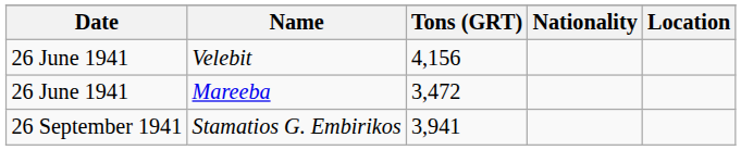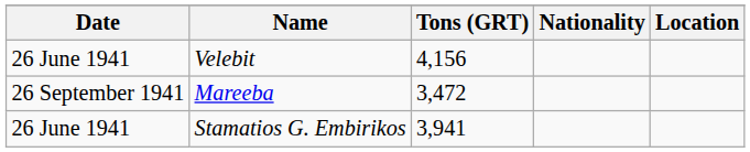 <table class="wikitable collapsible" style="float:right;">
 <tr>
 </tr>
 <tr>
 <th>Date</th>
 <th>Name</th>
 <th>Tons (GRT)</th>
 <th>Nationality</th>
 <th>Location</th>
 </tr>
 <tr>
 <td>26 June 1941</td>
 <td><em>Velebit</em></td>
 <td>4,156</td>
 <td></td>
 <td></td>
 </tr>
 <tr>
-<td>26 June 1941</td>
+<td>26 September 1941</td>
 <td><em><a href='#'>Mareeba</a></em></td>
 <td>3,472</td>
 <td></td>
 <td></td>
 </tr>
 <tr>
-<td>26 September 1941</td>
+<td>26 June 1941</td>
 <td><em>Stamatios G. Embirikos</em></td>
 <td>3,941</td>
 <td></td>
 <td></td>
 </tr>
 </table>
